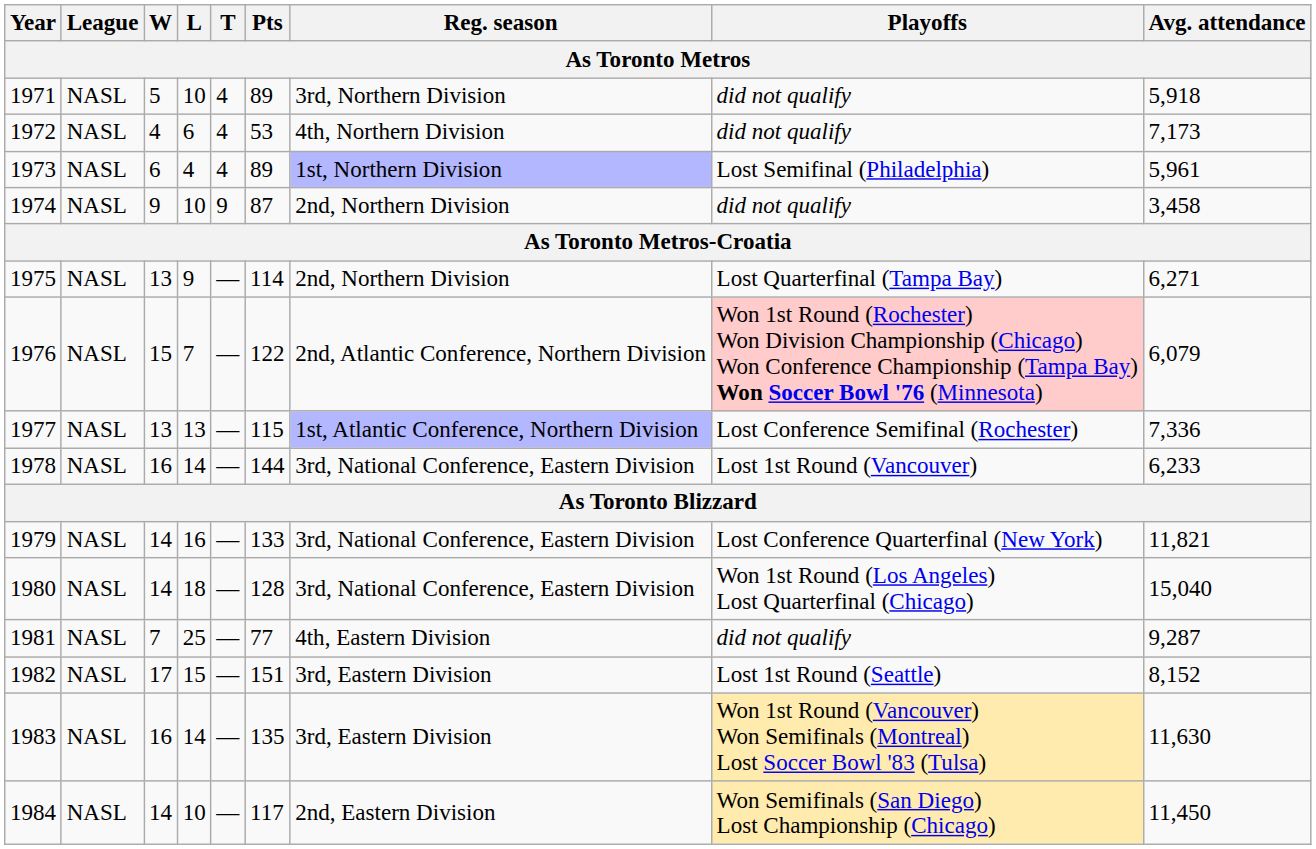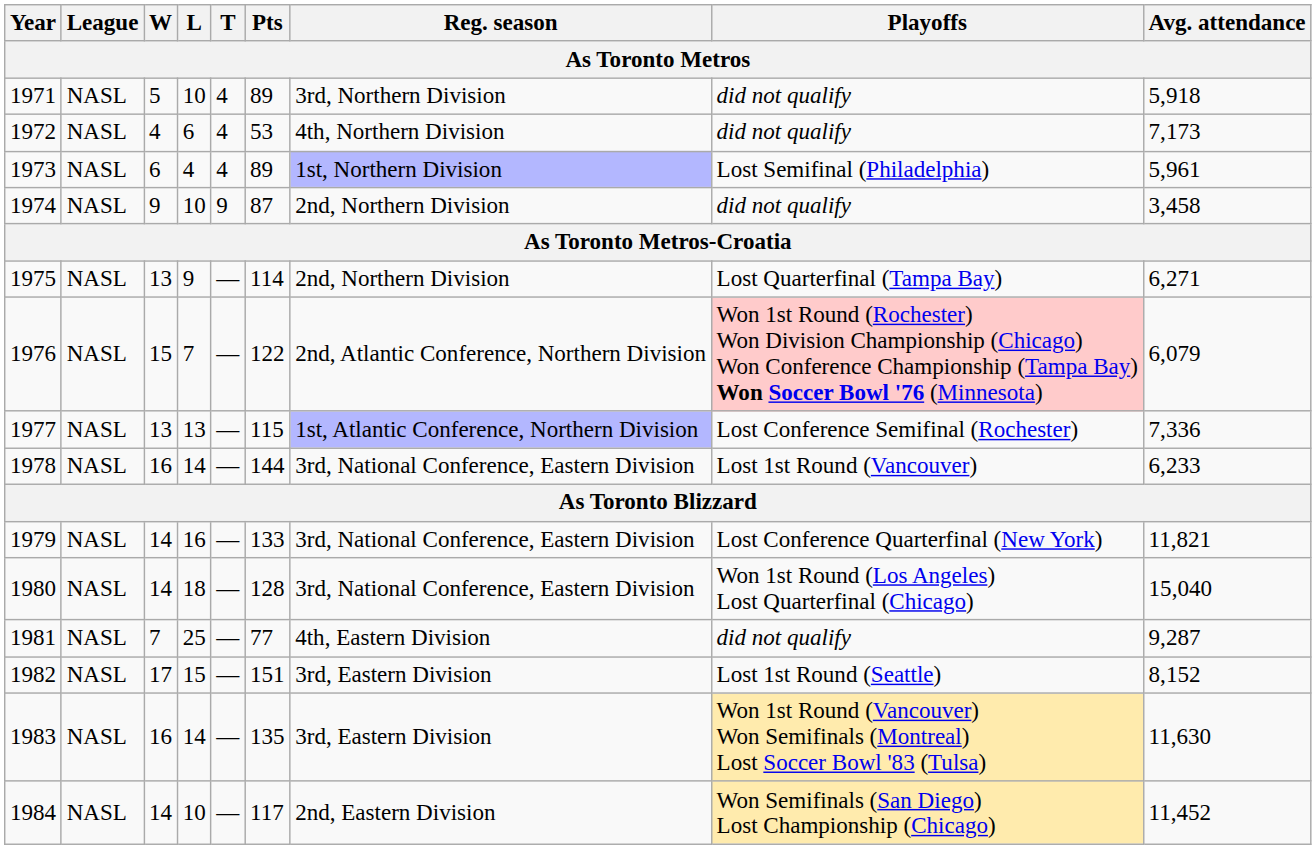 <table class="wikitable">
 <tr>
 <th>Year</th>
 <th>League</th>
 <th>W</th>
 <th>L</th>
 <th>T</th>
 <th>Pts</th>
 <th>Reg. season</th>
 <th>Playoffs</th>
 <th>Avg. attendance</th>
 </tr>
 <tr>
 <th colspan="9">As Toronto Metros</th>
 </tr>
 <tr>
 <td>1971</td>
 <td>NASL</td>
 <td>5</td>
 <td>10</td>
 <td>4</td>
 <td>89</td>
 <td>3rd, Northern Division</td>
 <td><em>did not qualify</em></td>
 <td>5,918</td>
 </tr>
 <tr>
 <td>1972</td>
 <td>NASL</td>
 <td>4</td>
 <td>6</td>
 <td>4</td>
 <td>53</td>
 <td>4th, Northern Division</td>
 <td><em>did not qualify</em></td>
 <td>7,173</td>
 </tr>
 <tr>
 <td>1973</td>
 <td>NASL</td>
 <td>6</td>
 <td>4</td>
 <td>4</td>
 <td>89</td>
 <td bgcolor="B3B7FF">1st, Northern Division</td>
 <td>Lost Semifinal (<a href='#'>Philadelphia</a>)</td>
 <td>5,961</td>
 </tr>
 <tr>
 <td>1974</td>
 <td>NASL</td>
 <td>9</td>
 <td>10</td>
 <td>9</td>
 <td>87</td>
 <td>2nd, Northern Division</td>
 <td><em>did not qualify</em></td>
 <td>3,458</td>
 </tr>
 <tr>
 <th colspan="9">As Toronto Metros-Croatia</th>
 </tr>
 <tr>
 <td>1975</td>
 <td>NASL</td>
 <td>13</td>
 <td>9</td>
 <td>—</td>
 <td>114</td>
 <td>2nd, Northern Division</td>
 <td>Lost Quarterfinal (<a href='#'>Tampa Bay</a>)</td>
 <td>6,271</td>
 </tr>
 <tr>
 <td>1976</td>
 <td>NASL</td>
 <td>15</td>
 <td>7</td>
 <td>—</td>
 <td>122</td>
 <td>2nd, Atlantic Conference, Northern Division</td>
 <td bgcolor="ffcbcb">Won 1st Round (<a href='#'>Rochester</a>)<br>Won Division Championship (<a href='#'>Chicago</a>)<br>Won Conference Championship (<a href='#'>Tampa Bay</a>)<br><strong>Won <a href='#'>Soccer Bowl '76</a></strong> (<a href='#'>Minnesota</a>)</td>
 <td>6,079</td>
 </tr>
 <tr>
 <td>1977</td>
 <td>NASL</td>
 <td>13</td>
 <td>13</td>
 <td>—</td>
 <td>115</td>
 <td bgcolor="B3B7FF">1st, Atlantic Conference, Northern Division</td>
 <td>Lost Conference Semifinal (<a href='#'>Rochester</a>)</td>
 <td>7,336</td>
 </tr>
 <tr>
 <td>1978</td>
 <td>NASL</td>
 <td>16</td>
 <td>14</td>
 <td>—</td>
 <td>144</td>
 <td>3rd, National Conference, Eastern Division</td>
 <td>Lost 1st Round (<a href='#'>Vancouver</a>)</td>
 <td>6,233</td>
 </tr>
 <tr>
 <th colspan="9">As Toronto Blizzard</th>
 </tr>
 <tr>
 <td>1979</td>
 <td>NASL</td>
 <td>14</td>
 <td>16</td>
 <td>—</td>
 <td>133</td>
 <td>3rd, National Conference, Eastern Division</td>
 <td>Lost Conference Quarterfinal (<a href='#'>New York</a>)</td>
 <td>11,821</td>
 </tr>
 <tr>
 <td>1980</td>
 <td>NASL</td>
 <td>14</td>
 <td>18</td>
 <td>—</td>
 <td>128</td>
 <td>3rd, National Conference, Eastern Division</td>
 <td>Won 1st Round (<a href='#'>Los Angeles</a>)<br>Lost Quarterfinal (<a href='#'>Chicago</a>)</td>
 <td>15,040</td>
 </tr>
 <tr>
 <td>1981</td>
 <td>NASL</td>
 <td>7</td>
 <td>25</td>
 <td>—</td>
 <td>77</td>
 <td>4th, Eastern Division</td>
 <td><em>did not qualify</em></td>
 <td>9,287</td>
 </tr>
 <tr>
 <td>1982</td>
 <td>NASL</td>
 <td>17</td>
 <td>15</td>
 <td>—</td>
 <td>151</td>
 <td>3rd, Eastern Division</td>
 <td>Lost 1st Round (<a href='#'>Seattle</a>)</td>
 <td>8,152</td>
 </tr>
 <tr>
 <td>1983</td>
 <td>NASL</td>
 <td>16</td>
 <td>14</td>
 <td>—</td>
 <td>135</td>
 <td>3rd, Eastern Division</td>
 <td bgcolor="FFEBAD">Won 1st Round (<a href='#'>Vancouver</a>)<br>Won Semifinals (<a href='#'>Montreal</a>)<br>Lost <a href='#'>Soccer Bowl '83</a> (<a href='#'>Tulsa</a>)</td>
 <td>11,630</td>
 </tr>
 <tr>
 <td>1984</td>
 <td>NASL</td>
 <td>14</td>
 <td>10</td>
 <td>—</td>
 <td>117</td>
 <td>2nd, Eastern Division</td>
 <td bgcolor="FFEBAD">Won Semifinals (<a href='#'>San Diego</a>)<br>Lost Championship (<a href='#'>Chicago</a>)</td>
-<td>11,450</td>
+<td>11,452</td>
 </tr>
 </table>
